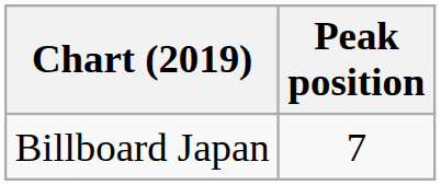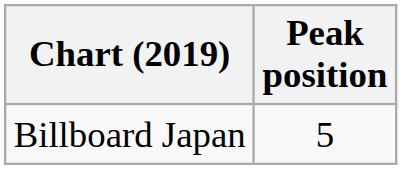 <table class="wikitable plainrowheaders" style="text-align:center;">
 <tr>
 <th scope="col" rowspan="1">Chart (2019)</th>
 <th scope="col" colspan="1">Peak<br>position</th>
 </tr>
 <tr>
 <td>Billboard Japan</td>
-<td>7</td>
+<td>5</td>
 </tr>
 </table>
